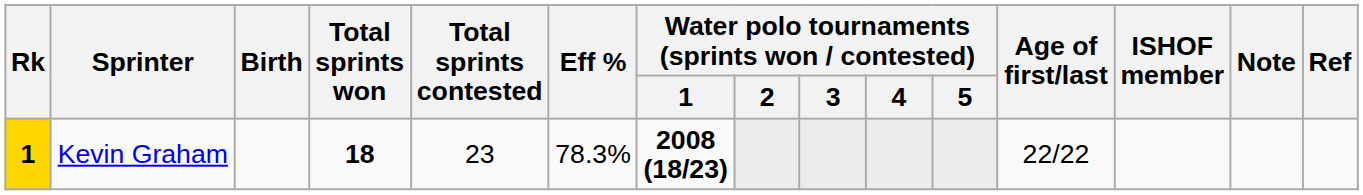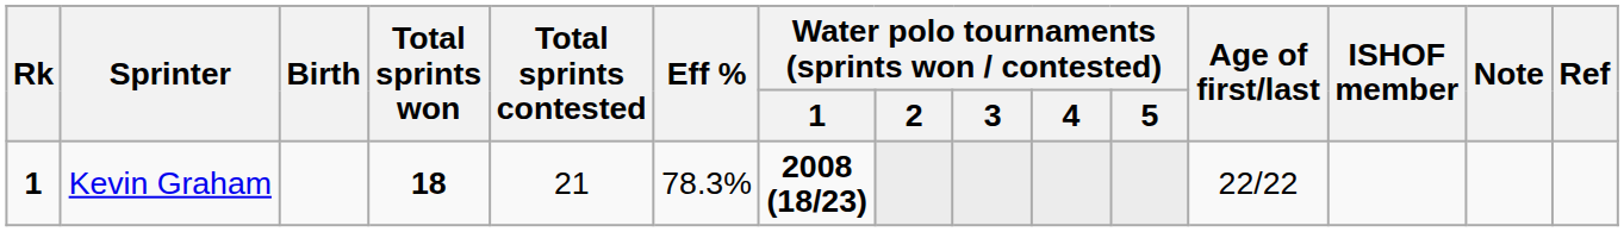 <table class="wikitable sortable" style="text-align: center; font-size: 85%; margin-left: 1em;">
 <tr>
 <th rowspan="2">Rk</th>
 <th rowspan="2">Sprinter</th>
 <th rowspan="2">Birth</th>
 <th rowspan="2">Total<br>sprints<br>won</th>
 <th rowspan="2">Total<br>sprints<br>contested</th>
 <th rowspan="2">Eff %</th>
 <th colspan="5">Water polo tournaments<br>(sprints won / contested)</th>
 <th rowspan="2">Age of<br>first/last</th>
 <th rowspan="2">ISHOF<br>member</th>
 <th rowspan="2">Note</th>
 <th rowspan="2" class="unsortable">Ref</th>
 </tr>
 <tr>
 <th>1</th>
 <th style="width: 2em;" class="unsortable">2</th>
 <th style="width: 2em;" class="unsortable">3</th>
 <th style="width: 2em;" class="unsortable">4</th>
 <th style="width: 2em;" class="unsortable">5</th>
 </tr>
 <tr>
-<td style="background: gold;"><strong>1</strong></td>
+<td><strong>1</strong></td>
 <td style="text-align: left;" data-sort-value="Graham, Kevin"><a href='#'>Kevin Graham</a></td>
 <td></td>
 <td><strong>18</strong></td>
-<td>23</td>
+<td>21</td>
 <td>78.3%</td>
 <td><strong>2008<br>(18/23)</strong></td>
 <td style="background-color: #ececec;"></td>
 <td style="background-color: #ececec;"></td>
 <td style="background-color: #ececec;"></td>
 <td style="background-color: #ececec;"></td>
 <td>22/22</td>
 <td></td>
 <td style="text-align: left;"></td>
 <td></td>
 </tr>
 </table>
